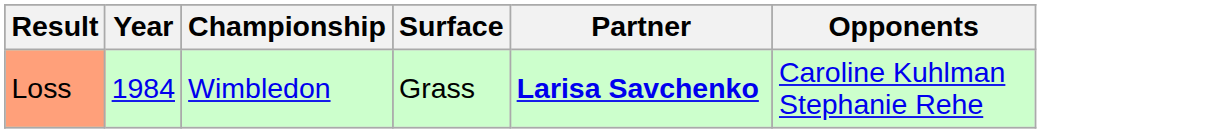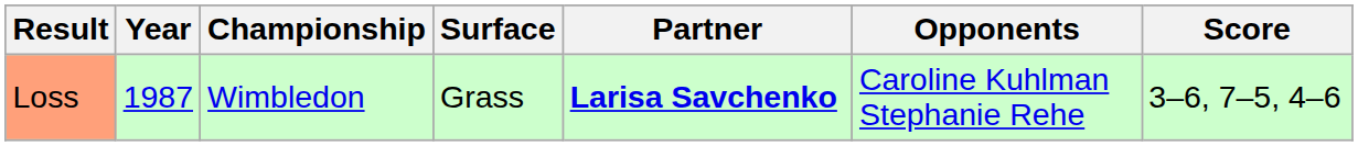 <table class="sortable wikitable">
 <tr>
 <th style="width:40px">Result</th>
 <th style="width:30px">Year</th>
 <th style="width:110px">Championship</th>
 <th style="width:50px">Surface</th>
 <th style="width:140px">Partner</th>
 <th style="width:140px">Opponents</th>
+<th style="width:100px"  class="unsortable">Score</th>
 </tr>
 <tr style="background:#ccffcc;">
 <td style="background:#ffa07a;">Loss</td>
-<td><a href='#'>1984</a></td>
+<td><a href='#'>1987</a></td>
 <td><a href='#'>Wimbledon</a></td>
 <td>Grass</td>
 <td><strong> <a href='#'>Larisa Savchenko</a></strong></td>
 <td> <a href='#'>Caroline Kuhlman</a> <br>  <a href='#'>Stephanie Rehe</a></td>
+<td>3–6, 7–5, 4–6</td>
 </tr>
 </table>
